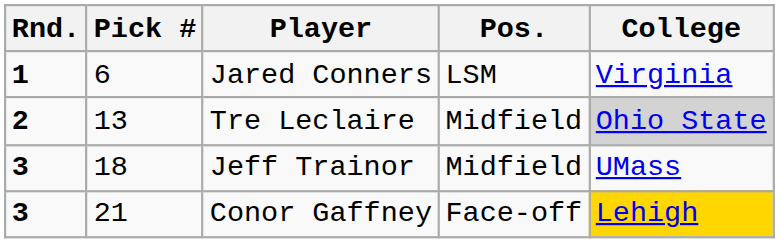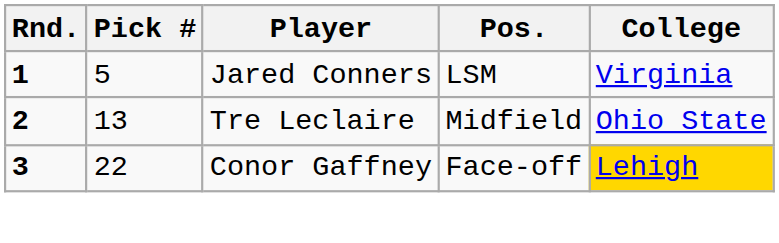 <table class="wikitable">
 <tr>
 <th>Rnd.</th>
 <th>Pick #</th>
 <th>Player</th>
 <th>Pos.</th>
 <th>College</th>
 </tr>
 <tr>
 <td><strong>1</strong></td>
-<td>6</td>
+<td>5</td>
 <td>Jared Conners</td>
 <td>LSM</td>
 <td><a href='#'>Virginia</a></td>
 </tr>
 <tr>
 <td><strong>2</strong></td>
 <td>13</td>
 <td>Tre Leclaire</td>
 <td>Midfield</td>
-<td style="background: lightgrey;"><a href='#'>Ohio State</a></td>
+<td><a href='#'>Ohio State</a></td>
 </tr>
 <tr>
 <td><strong>3</strong></td>
-<td>18</td>
-<td>Jeff Trainor</td>
-<td>Midfield</td>
-<td><a href='#'>UMass</a></td>
-</tr>
-<tr>
-<td><strong>3</strong></td>
-<td>21</td>
+<td>22</td>
 <td>Conor Gaffney</td>
 <td>Face-off</td>
 <td style="background: gold;"><a href='#'>Lehigh</a></td>
 </tr>
 </table>
